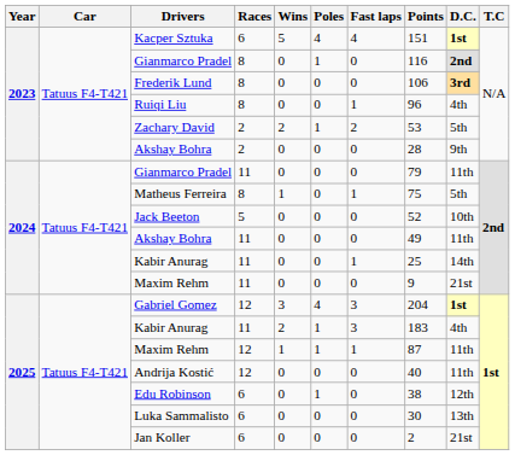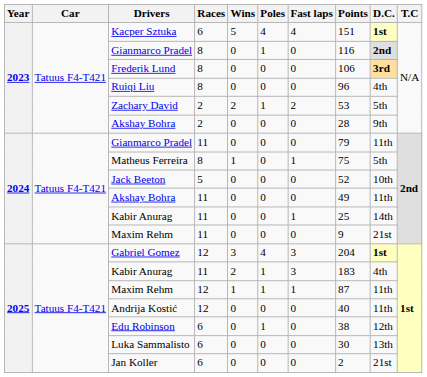 <table class="wikitable" style="font-size:85%">
 <tr>
 <th>Year</th>
 <th>Car</th>
 <th>Drivers</th>
 <th>Races</th>
 <th>Wins</th>
 <th>Poles</th>
 <th>Fast laps</th>
 <th>Points</th>
 <th>D.C.</th>
 <th><strong>T.C</strong></th>
 </tr>
 <tr>
 <th rowspan="6"><a href='#'>2023</a></th>
 <td rowspan="6"><a href='#'>Tatuus F4-T421</a></td>
 <td> <a href='#'>Kacper Sztuka</a></td>
 <td>6</td>
 <td>5</td>
 <td>4</td>
 <td>4</td>
 <td>151</td>
 <td style="background:#FFFFBF;"><strong>1st</strong></td>
 <td rowspan="6">N/A</td>
 </tr>
 <tr>
 <td> <a href='#'>Gianmarco Pradel</a></td>
 <td>8</td>
 <td>0</td>
 <td>1</td>
 <td>0</td>
 <td>116</td>
 <td style="background:#DFDFDF;"><strong>2nd</strong></td>
 </tr>
 <tr>
 <td> <a href='#'>Frederik Lund</a></td>
 <td>8</td>
 <td>0</td>
 <td>0</td>
 <td>0</td>
 <td>106</td>
 <td style="background:#FFDF9F;"><strong>3rd</strong></td>
 </tr>
 <tr>
 <td> <a href='#'>Ruiqi Liu</a></td>
 <td>8</td>
 <td>0</td>
 <td>0</td>
-<td>1</td>
+<td>0</td>
 <td>96</td>
 <td>4th</td>
 </tr>
 <tr>
 <td> <a href='#'>Zachary David</a></td>
 <td>2</td>
 <td>2</td>
 <td>1</td>
 <td>2</td>
 <td>53</td>
 <td>5th</td>
 </tr>
 <tr>
 <td> <a href='#'>Akshay Bohra</a></td>
 <td>2</td>
 <td>0</td>
 <td>0</td>
 <td>0</td>
 <td>28</td>
 <td>9th</td>
 </tr>
 <tr>
 <th rowspan="6"><a href='#'>2024</a></th>
 <td rowspan="6"><a href='#'>Tatuus F4-T421</a></td>
 <td> <a href='#'>Gianmarco Pradel</a></td>
 <td>11</td>
 <td>0</td>
 <td>0</td>
 <td>0</td>
 <td>79</td>
 <td>11th</td>
 <td rowspan="6" style="background:#DFDFDF;"><strong>2nd</strong></td>
 </tr>
 <tr>
 <td> Matheus Ferreira</td>
 <td>8</td>
 <td>1</td>
 <td>0</td>
 <td>1</td>
 <td>75</td>
 <td>5th</td>
 </tr>
 <tr>
 <td> <a href='#'>Jack Beeton</a></td>
 <td>5</td>
 <td>0</td>
 <td>0</td>
 <td>0</td>
 <td>52</td>
 <td>10th</td>
 </tr>
 <tr>
 <td> <a href='#'>Akshay Bohra</a></td>
 <td>11</td>
 <td>0</td>
 <td>0</td>
 <td>0</td>
 <td>49</td>
 <td>11th</td>
 </tr>
 <tr>
 <td> Kabir Anurag</td>
 <td>11</td>
 <td>0</td>
 <td>0</td>
 <td>1</td>
 <td>25</td>
 <td>14th</td>
 </tr>
 <tr>
 <td> Maxim Rehm</td>
 <td>11</td>
 <td>0</td>
 <td>0</td>
 <td>0</td>
 <td>9</td>
 <td>21st</td>
 </tr>
 <tr>
 <th rowspan="7"><a href='#'>2025</a></th>
 <td rowspan="7"><a href='#'>Tatuus F4-T421</a></td>
 <td> <a href='#'>Gabriel Gomez</a></td>
 <td>12</td>
 <td>3</td>
 <td>4</td>
 <td>3</td>
 <td>204</td>
 <td style="background:#FFFFBF;"><strong>1st</strong></td>
 <td rowspan="7" style="background:#FFFFBF;"><strong>1st</strong></td>
 </tr>
 <tr>
 <td> Kabir Anurag</td>
 <td>11</td>
 <td>2</td>
 <td>1</td>
 <td>3</td>
 <td>183</td>
 <td>4th</td>
 </tr>
 <tr>
 <td> Maxim Rehm</td>
 <td>12</td>
 <td>1</td>
 <td>1</td>
 <td>1</td>
 <td>87</td>
 <td>11th</td>
 </tr>
 <tr>
 <td> Andrija Kostić</td>
 <td>12</td>
 <td>0</td>
 <td>0</td>
 <td>0</td>
 <td>40</td>
 <td>11th</td>
 </tr>
 <tr>
 <td> <a href='#'>Edu Robinson</a></td>
 <td>6</td>
 <td>0</td>
 <td>1</td>
 <td>0</td>
 <td>38</td>
 <td>12th</td>
 </tr>
 <tr>
 <td> Luka Sammalisto</td>
 <td>6</td>
 <td>0</td>
 <td>0</td>
 <td>0</td>
 <td>30</td>
 <td>13th</td>
 </tr>
 <tr>
 <td> Jan Koller</td>
 <td>6</td>
 <td>0</td>
 <td>0</td>
 <td>0</td>
 <td>2</td>
 <td>21st</td>
 </tr>
 </table>
